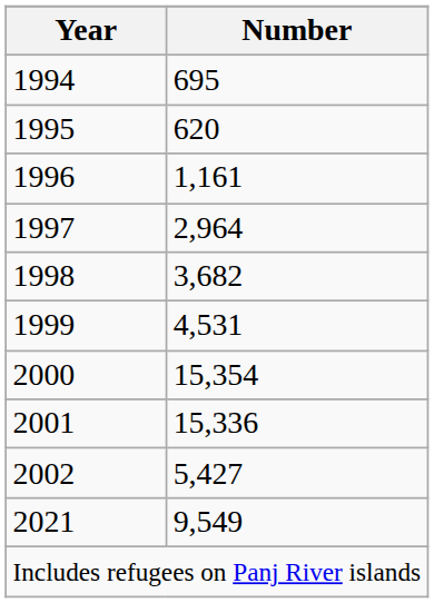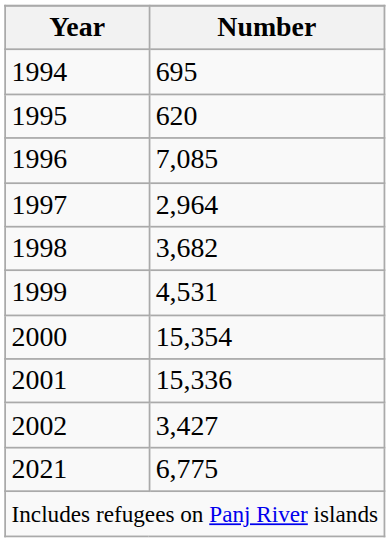 <table class="wikitable" style="float: right">
 <tr>
 </tr>
 <tr>
 <th>Year</th>
 <th>Number</th>
 </tr>
 <tr>
 <td>1994</td>
 <td>695</td>
 </tr>
 <tr>
 <td>1995</td>
 <td>620</td>
 </tr>
 <tr>
 <td>1996</td>
-<td>1,161</td>
+<td>7,085</td>
 </tr>
 <tr>
 <td>1997</td>
 <td>2,964</td>
 </tr>
 <tr>
 <td>1998</td>
 <td>3,682</td>
 </tr>
 <tr>
 <td>1999</td>
 <td>4,531</td>
 </tr>
 <tr>
 <td>2000</td>
 <td>15,354</td>
 </tr>
 <tr>
 <td>2001</td>
 <td>15,336</td>
 </tr>
 <tr>
 <td>2002</td>
-<td>5,427</td>
+<td>3,427</td>
 </tr>
 <tr>
 <td>2021</td>
-<td>9,549</td>
+<td>6,775</td>
 </tr>
 <tr>
 <td colspan=2><small>Includes refugees on <a href='#'>Panj River</a> islands</small></td>
 </tr>
 </table>
